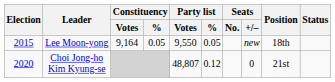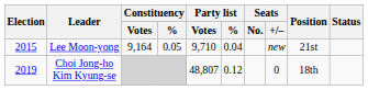 <table class="wikitable" style="text-align:center">
 <tr>
 <th rowspan="2">Election</th>
 <th rowspan="2">Leader</th>
 <th colspan="2">Constituency</th>
 <th colspan="2">Party list</th>
 <th colspan="2">Seats</th>
 <th rowspan="2">Position</th>
 <th rowspan="2">Status</th>
 </tr>
 <tr>
 <th>Votes</th>
 <th>%</th>
 <th>Votes</th>
 <th>%</th>
 <th>No.</th>
 <th>+/–</th>
 </tr>
 <tr>
 <td><a href='#'>2015</a></td>
 <td><a href='#'>Lee Moon-yong</a></td>
 <td>9,164</td>
 <td>0.05</td>
-<td>9,550</td>
-<td>0.05</td>
+<td>9,710</td>
+<td>0.04</td>
 <td></td>
 <td><em>new</em></td>
-<td>18th</td>
+<td>21st</td>
 <td></td>
 </tr>
 <tr>
-<td><a href='#'>2020</a></td>
+<td><a href='#'>2019</a></td>
 <td><a href='#'>Choi Jong-ho</a><br><a href='#'>Kim Kyung-se</a></td>
 <td colspan=2 bgcolor="lightgrey"></td>
 <td>48,807</td>
 <td>0.12</td>
 <td></td>
 <td> 0</td>
-<td>21st</td>
+<td>18th</td>
 <td></td>
 </tr>
 </table>
